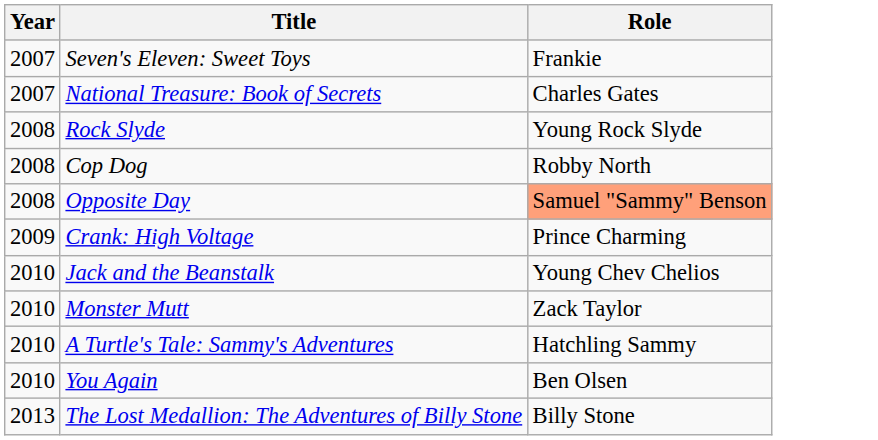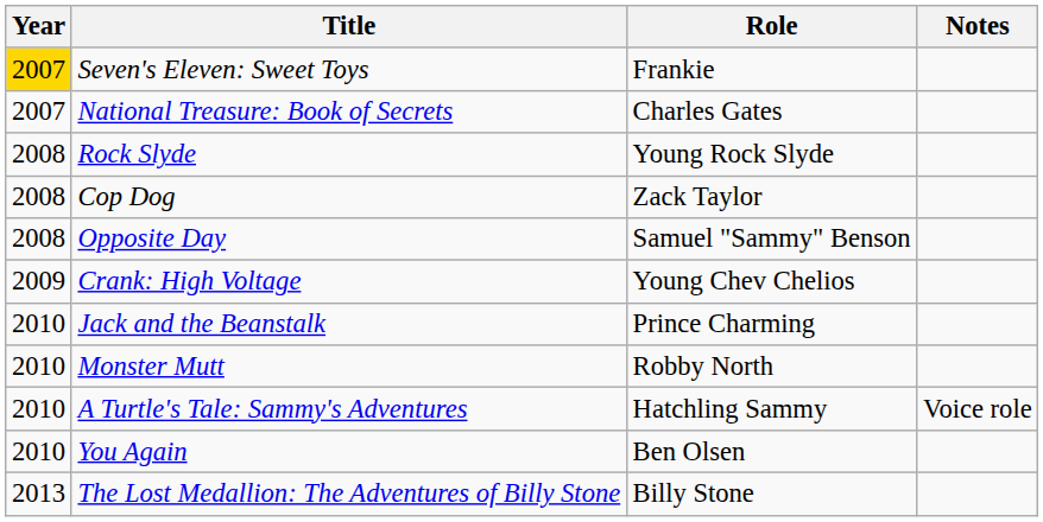 <table class="wikitable sortable">
 <tr>
 <th>Year</th>
 <th>Title</th>
 <th>Role</th>
+<th class="unsortable">Notes</th>
 </tr>
 <tr>
-<td>2007</td>
+<td style="background: gold;">2007</td>
 <td><em>Seven's Eleven: Sweet Toys</em></td>
 <td>Frankie</td>
+<td></td>
 </tr>
 <tr>
 <td>2007</td>
 <td><em><a href='#'>National Treasure: Book of Secrets</a></em></td>
 <td>Charles Gates</td>
+<td></td>
 </tr>
 <tr>
 <td>2008</td>
 <td><em><a href='#'>Rock Slyde</a></em></td>
 <td>Young Rock Slyde</td>
+<td></td>
 </tr>
 <tr>
 <td>2008</td>
 <td><em>Cop Dog</em></td>
-<td>Robby North</td>
+<td>Zack Taylor</td>
+<td></td>
 </tr>
 <tr>
 <td>2008</td>
 <td><em><a href='#'>Opposite Day</a></em></td>
-<td style="background: lightsalmon;">Samuel "Sammy" Benson</td>
+<td>Samuel "Sammy" Benson</td>
+<td></td>
 </tr>
 <tr>
 <td>2009</td>
 <td><em><a href='#'>Crank: High Voltage</a></em></td>
-<td>Prince Charming</td>
+<td>Young Chev Chelios</td>
+<td></td>
 </tr>
 <tr>
 <td>2010</td>
 <td><em><a href='#'>Jack and the Beanstalk</a></em></td>
-<td>Young Chev Chelios</td>
+<td>Prince Charming</td>
+<td></td>
 </tr>
 <tr>
 <td>2010</td>
 <td><em><a href='#'>Monster Mutt</a></em></td>
-<td>Zack Taylor</td>
+<td>Robby North</td>
+<td></td>
 </tr>
 <tr>
 <td>2010</td>
 <td><em><a href='#'>A Turtle's Tale: Sammy's Adventures</a></em></td>
 <td>Hatchling Sammy</td>
+<td>Voice role</td>
 </tr>
 <tr>
 <td>2010</td>
 <td><em><a href='#'>You Again</a></em></td>
 <td>Ben Olsen</td>
+<td></td>
 </tr>
 <tr>
 <td>2013</td>
 <td><em><a href='#'>The Lost Medallion: The Adventures of Billy Stone</a></em></td>
 <td>Billy Stone</td>
+<td></td>
 </tr>
 </table>
